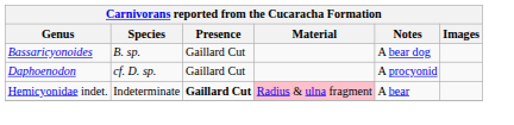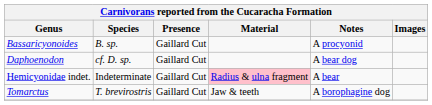 <table class="wikitable" align="center">
 <tr>
 <th colspan="6" align="center"><strong><a href='#'>Carnivorans</a> reported from the Cucaracha Formation</strong></th>
 </tr>
 <tr>
 <th>Genus</th>
 <th>Species</th>
 <th>Presence</th>
 <th><strong>Material</strong></th>
 <th>Notes</th>
 <th>Images</th>
 </tr>
 <tr>
 <td><em><a href='#'>Bassaricyonoides</a></em></td>
 <td><em>B. sp.</em></td>
 <td>Gaillard Cut</td>
 <td></td>
-<td>A <a href='#'>bear dog</a></td>
+<td>A <a href='#'>procyonid</a></td>
 <td></td>
 </tr>
 <tr>
 <td><em><a href='#'>Daphoenodon</a></em></td>
 <td><em>cf. D. sp.</em></td>
 <td>Gaillard Cut</td>
 <td></td>
-<td>A <a href='#'>procyonid</a></td>
+<td>A <a href='#'>bear dog</a></td>
 <td></td>
 </tr>
 <tr>
 <td><a href='#'>Hemicyonidae</a> indet.</td>
 <td>Indeterminate</td>
-<td><strong>Gaillard Cut</strong></td>
+<td>Gaillard Cut</td>
 <td style="background: pink;"><a href='#'>Radius</a> & <a href='#'>ulna</a> fragment</td>
 <td>A <a href='#'>bear</a></td>
 <td></td>
 </tr>
 <tr>
+<td><em><a href='#'>Tomarctus</a></em></td>
+<td><em>T. brevirostris</em></td>
+<td>Gaillard Cut</td>
+<td>Jaw & teeth</td>
+<td>A <a href='#'>borophagine</a> dog</td>
+<td></td>
+</tr>
+<tr>
 </tr>
 </table>
